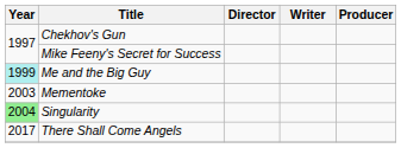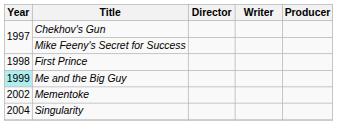 <table class="wikitable">
 <tr>
 <th>Year</th>
 <th>Title</th>
 <th width=65>Director</th>
 <th width=65>Writer</th>
 <th width=65>Producer</th>
 </tr>
 <tr>
 <td rowspan=2>1997</td>
 <td><em>Chekhov's Gun</em></td>
 <td></td>
 <td></td>
 <td></td>
 </tr>
 <tr>
 <td><em>Mike Feeny's Secret for Success</em></td>
 <td></td>
 <td></td>
 <td></td>
 </tr>
 <tr>
+<td>1998</td>
+<td><em>First Prince</em></td>
+<td></td>
+<td></td>
+<td></td>
+</tr>
+<tr>
 <td style="background: paleturquoise;">1999</td>
 <td><em>Me and the Big Guy</em></td>
 <td></td>
 <td></td>
 <td></td>
 </tr>
 <tr>
-<td>2003</td>
+<td>2002</td>
 <td><em>Mementoke</em></td>
 <td></td>
 <td></td>
 <td></td>
 </tr>
 <tr>
-<td style="background: lightgreen;">2004</td>
+<td>2004</td>
 <td><em>Singularity</em></td>
-<td></td>
-<td></td>
-<td></td>
-</tr>
-<tr>
-<td>2017</td>
-<td><em>There Shall Come Angels</em></td>
 <td></td>
 <td></td>
 <td></td>
 </tr>
 <tr>
 </tr>
 </table>
